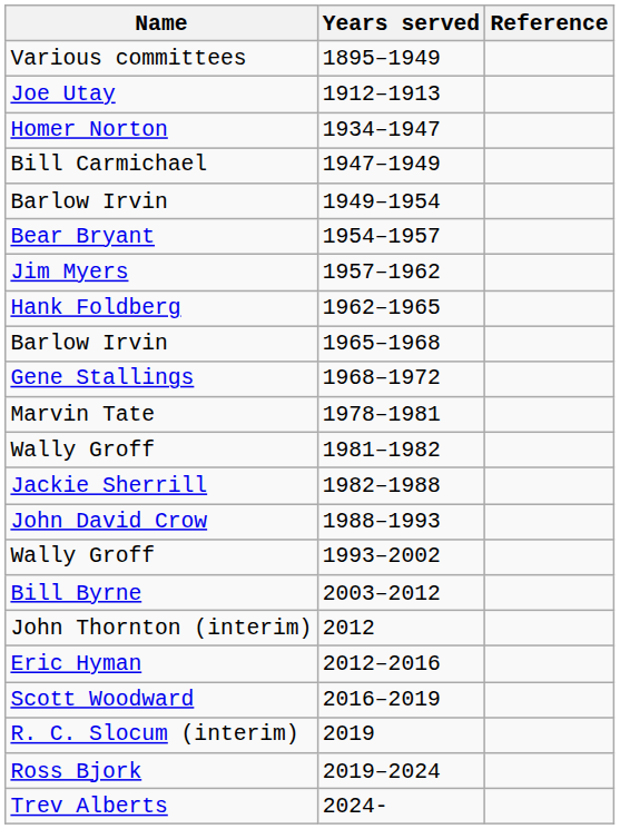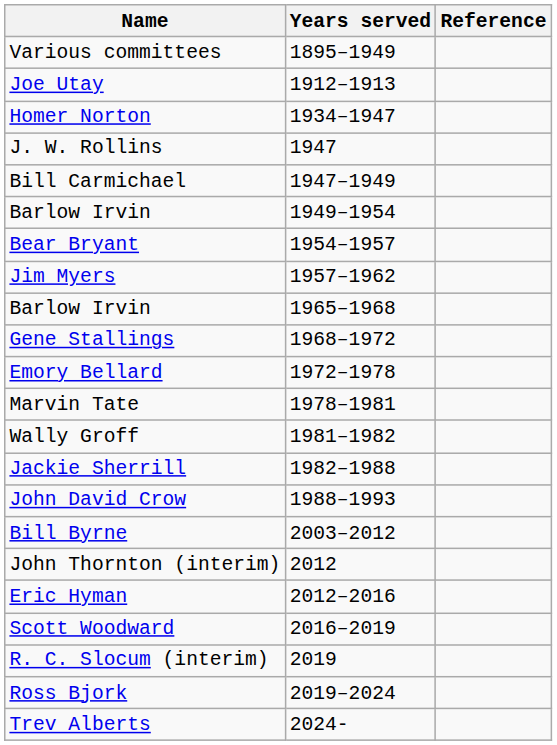 <table class="wikitable">
 <tr>
 <th>Name</th>
 <th>Years served</th>
 <th>Reference</th>
 </tr>
 <tr>
 <td>Various committees</td>
 <td>1895–1949</td>
 <td></td>
 </tr>
 <tr>
 <td><a href='#'>Joe Utay</a></td>
 <td>1912–1913</td>
 <td></td>
 </tr>
 <tr>
 <td><a href='#'>Homer Norton</a></td>
 <td>1934–1947</td>
+<td></td>
+</tr>
+<tr>
+<td>J. W. Rollins</td>
+<td>1947</td>
 <td></td>
 </tr>
 <tr>
 <td>Bill Carmichael</td>
 <td>1947–1949</td>
 <td></td>
 </tr>
 <tr>
 <td>Barlow Irvin</td>
 <td>1949–1954</td>
 <td></td>
 </tr>
 <tr>
 <td><a href='#'>Bear Bryant</a></td>
 <td>1954–1957</td>
 <td></td>
 </tr>
 <tr>
 <td><a href='#'>Jim Myers</a></td>
 <td>1957–1962</td>
 <td></td>
 </tr>
 <tr>
-<td><a href='#'>Hank Foldberg</a></td>
-<td>1962–1965</td>
-<td></td>
-</tr>
-<tr>
 <td>Barlow Irvin</td>
 <td>1965–1968</td>
 <td></td>
 </tr>
 <tr>
 <td><a href='#'>Gene Stallings</a></td>
 <td>1968–1972</td>
+<td></td>
+</tr>
+<tr>
+<td><a href='#'>Emory Bellard</a></td>
+<td>1972–1978</td>
 <td></td>
 </tr>
 <tr>
 <td>Marvin Tate</td>
 <td>1978–1981</td>
 <td></td>
 </tr>
 <tr>
 <td>Wally Groff</td>
 <td>1981–1982</td>
 <td></td>
 </tr>
 <tr>
 <td><a href='#'>Jackie Sherrill</a></td>
 <td>1982–1988</td>
 <td></td>
 </tr>
 <tr>
 <td><a href='#'>John David Crow</a></td>
 <td>1988–1993</td>
-<td></td>
-</tr>
-<tr>
-<td>Wally Groff</td>
-<td>1993–2002</td>
 <td></td>
 </tr>
 <tr>
 <td><a href='#'>Bill Byrne</a></td>
 <td>2003–2012</td>
 <td></td>
 </tr>
 <tr>
 <td>John Thornton (interim)</td>
 <td>2012</td>
 <td></td>
 </tr>
 <tr>
 <td><a href='#'>Eric Hyman</a></td>
 <td>2012–2016</td>
 <td></td>
 </tr>
 <tr>
 <td><a href='#'>Scott Woodward</a></td>
 <td>2016–2019</td>
 <td></td>
 </tr>
 <tr>
 <td><a href='#'>R. C. Slocum</a> (interim)</td>
 <td>2019</td>
 <td></td>
 </tr>
 <tr>
 <td><a href='#'>Ross Bjork</a></td>
 <td>2019–2024</td>
 <td></td>
 </tr>
 <tr>
 <td><a href='#'>Trev Alberts</a></td>
 <td>2024-</td>
 <td></td>
 </tr>
 </table>
